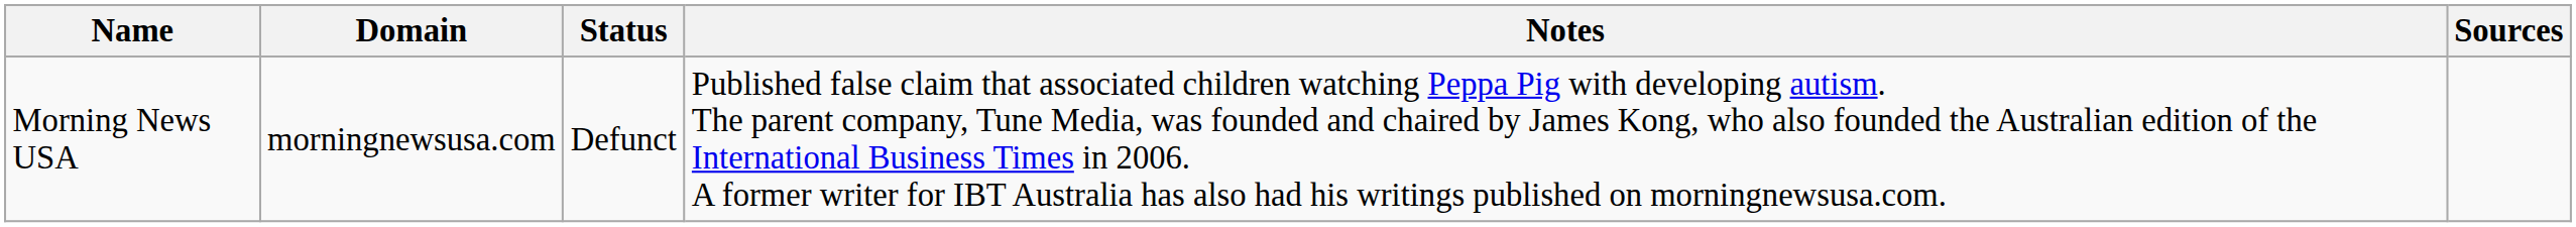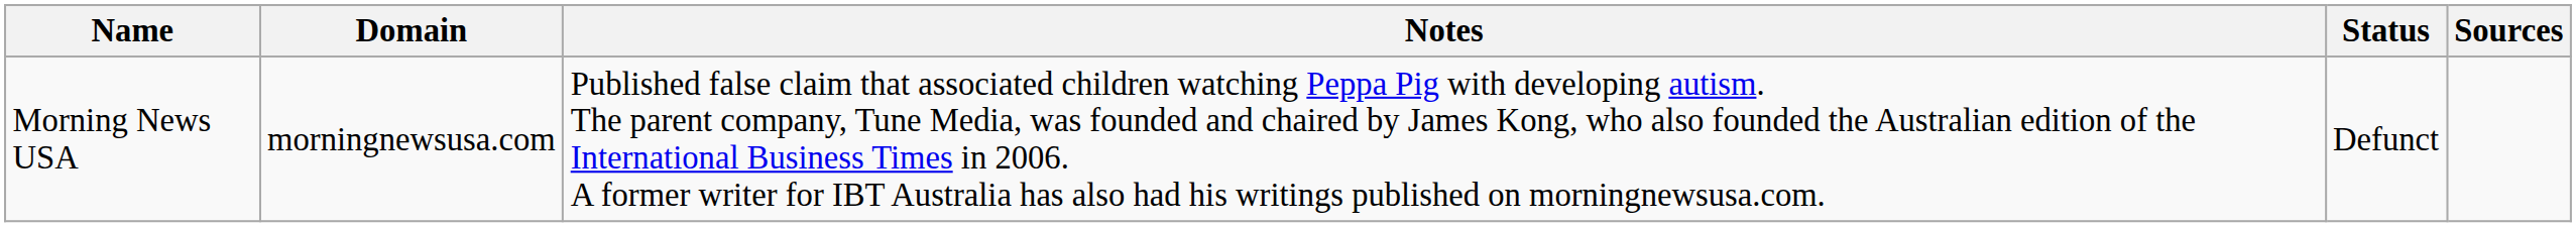 <table class="wikitable sortable mw-collapsible">
 <tr>
 <th>Name</th>
 <th>Domain</th>
+<th class="sortable">Notes</th>
 <th>Status</th>
-<th class="sortable">Notes</th>
 <th class="unsortable">Sources</th>
 </tr>
 <tr>
 <td>Morning News USA</td>
 <td>morningnewsusa.com</td>
+<td>Published false claim that associated children watching <a href='#'>Peppa Pig</a> with developing <a href='#'>autism</a>.<br>The parent company, Tune Media, was founded and chaired by James Kong, who also founded the Australian edition of the <a href='#'>International Business Times</a> in 2006.<br>A former writer for IBT Australia has also had his writings published on morningnewsusa.com.</td>
 <td>Defunct</td>
-<td>Published false claim that associated children watching <a href='#'>Peppa Pig</a> with developing <a href='#'>autism</a>.<br>The parent company, Tune Media, was founded and chaired by James Kong, who also founded the Australian edition of the <a href='#'>International Business Times</a> in 2006.<br>A former writer for IBT Australia has also had his writings published on morningnewsusa.com.</td>
 <td></td>
 </tr>
 </table>
